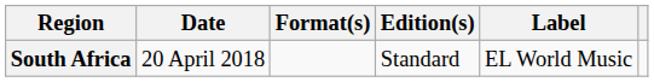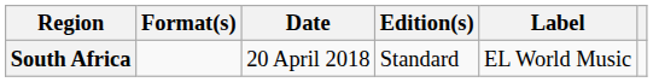 <table class="wikitable plainrowheaders">
 <tr>
 <th scope="col">Region</th>
+<th scope="col">Format(s)</th>
 <th scope="col">Date</th>
-<th scope="col">Format(s)</th>
 <th scope="col">Edition(s)</th>
 <th scope="col">Label</th>
 <th scope="col"></th>
 </tr>
 <tr>
 <th scope="row">South Africa</th>
+<td></td>
 <td>20 April 2018</td>
-<td></td>
 <td>Standard</td>
 <td>EL World Music</td>
 <td></td>
 </tr>
 </table>
